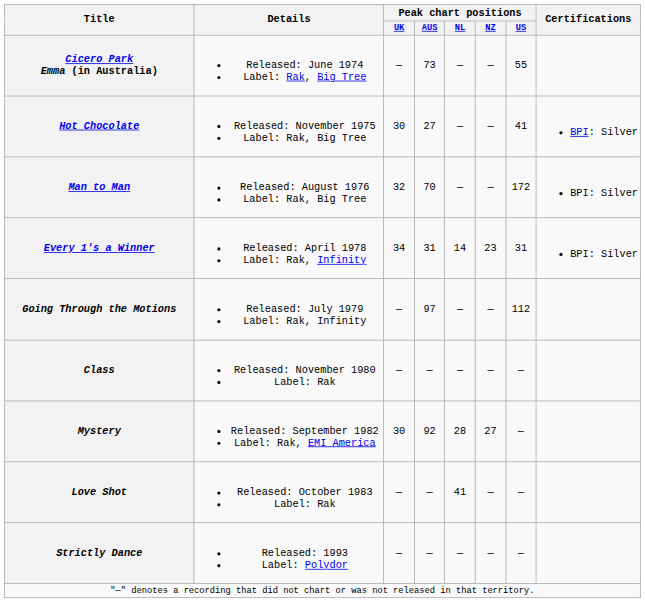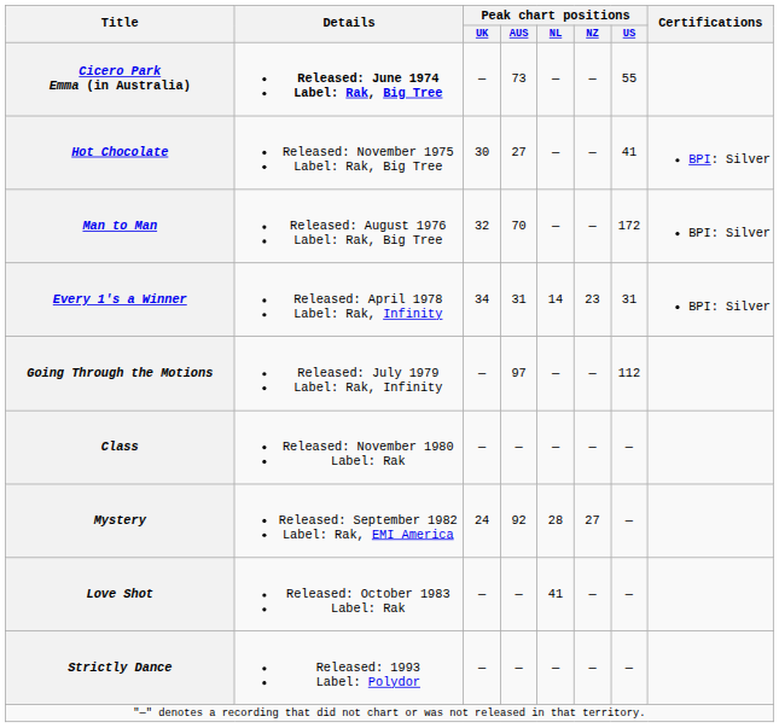 <table class="wikitable plainrowheaders" style="text-align:center;">
 <tr>
 <th scope="col" rowspan="2" style="width:18em;">Title</th>
 <th scope="col" rowspan="2" style="width:18em;">Details</th>
 <th scope="col" colspan="5">Peak chart positions</th>
 <th scope="col" rowspan="2">Certifications</th>
 </tr>
 <tr>
 <th scope="col" style="width:3em;font-size:85%;"><a href='#'>UK</a><br></th>
 <th scope="col" style="width:3em;font-size:85%;"><a href='#'>AUS</a><br></th>
 <th scope="col" style="width:3em;font-size:85%;"><a href='#'>NL</a><br></th>
 <th scope="col" style="width:3em;font-size:85%;"><a href='#'>NZ</a><br></th>
 <th scope="col" style="width:3em;font-size:85%;"><a href='#'>US</a><br></th>
 </tr>
 <tr>
 <th scope="row"><em><a href='#'>Cicero Park</a></em> <br> <em>Emma</em> (in Australia)</th>
-<td><br><ul><li>Released: June 1974</li><li>Label: <a href='#'>Rak</a>, <a href='#'>Big Tree</a></li></ul></td>
+<td><strong><br><ul><li>Released: June 1974</li><li>Label: <a href='#'>Rak</a>, <a href='#'>Big Tree</a></li></ul></strong></td>
 <td>—</td>
 <td>73</td>
 <td>—</td>
 <td>—</td>
 <td>55</td>
 <td></td>
 </tr>
 <tr>
 <th scope="row"><em><a href='#'>Hot Chocolate</a></em></th>
 <td><br><ul><li>Released: November 1975</li><li>Label: Rak, Big Tree</li></ul></td>
 <td>30</td>
 <td>27</td>
 <td>—</td>
 <td>—</td>
 <td>41</td>
 <td><br><ul><li><a href='#'>BPI</a>: Silver</li></ul></td>
 </tr>
 <tr>
 <th scope="row"><em><a href='#'>Man to Man</a></em></th>
 <td><br><ul><li>Released: August 1976</li><li>Label: Rak, Big Tree</li></ul></td>
 <td>32</td>
 <td>70</td>
 <td>—</td>
 <td>—</td>
 <td>172</td>
 <td><br><ul><li>BPI: Silver</li></ul></td>
 </tr>
 <tr>
 <th scope="row"><em><a href='#'>Every 1's a Winner</a></em></th>
 <td><br><ul><li>Released: April 1978</li><li>Label: Rak, <a href='#'>Infinity</a></li></ul></td>
 <td>34</td>
 <td>31</td>
 <td>14</td>
 <td>23</td>
 <td>31</td>
 <td><br><ul><li>BPI: Silver</li></ul></td>
 </tr>
 <tr>
 <th scope="row"><em>Going Through the Motions</em></th>
 <td><br><ul><li>Released: July 1979</li><li>Label: Rak, Infinity</li></ul></td>
 <td>—</td>
 <td>97</td>
 <td>—</td>
 <td>—</td>
 <td>112</td>
 <td></td>
 </tr>
 <tr>
 <th scope="row"><em>Class</em></th>
 <td><br><ul><li>Released: November 1980</li><li>Label: Rak</li></ul></td>
 <td>—</td>
 <td>—</td>
 <td>—</td>
 <td>—</td>
 <td>—</td>
 <td></td>
 </tr>
 <tr>
 <th scope="row"><em>Mystery</em></th>
 <td><br><ul><li>Released: September 1982</li><li>Label: Rak, <a href='#'>EMI America</a></li></ul></td>
-<td>30</td>
+<td>24</td>
 <td>92</td>
 <td>28</td>
 <td>27</td>
 <td>—</td>
 <td></td>
 </tr>
 <tr>
 <th scope="row"><em>Love Shot</em></th>
 <td><br><ul><li>Released: October 1983</li><li>Label: Rak</li></ul></td>
 <td>—</td>
 <td>—</td>
 <td>41</td>
 <td>—</td>
 <td>—</td>
 <td></td>
 </tr>
 <tr>
 <th scope="row"><em>Strictly Dance</em></th>
 <td><br><ul><li>Released: 1993</li><li>Label: <a href='#'>Polydor</a></li></ul></td>
 <td>—</td>
 <td>—</td>
 <td>—</td>
 <td>—</td>
 <td>—</td>
 <td></td>
 </tr>
 <tr>
 <td colspan="20" style="text-align:center; font-size:85%;">"—" denotes a recording that did not chart or was not released in that territory.</td>
 </tr>
 </table>
